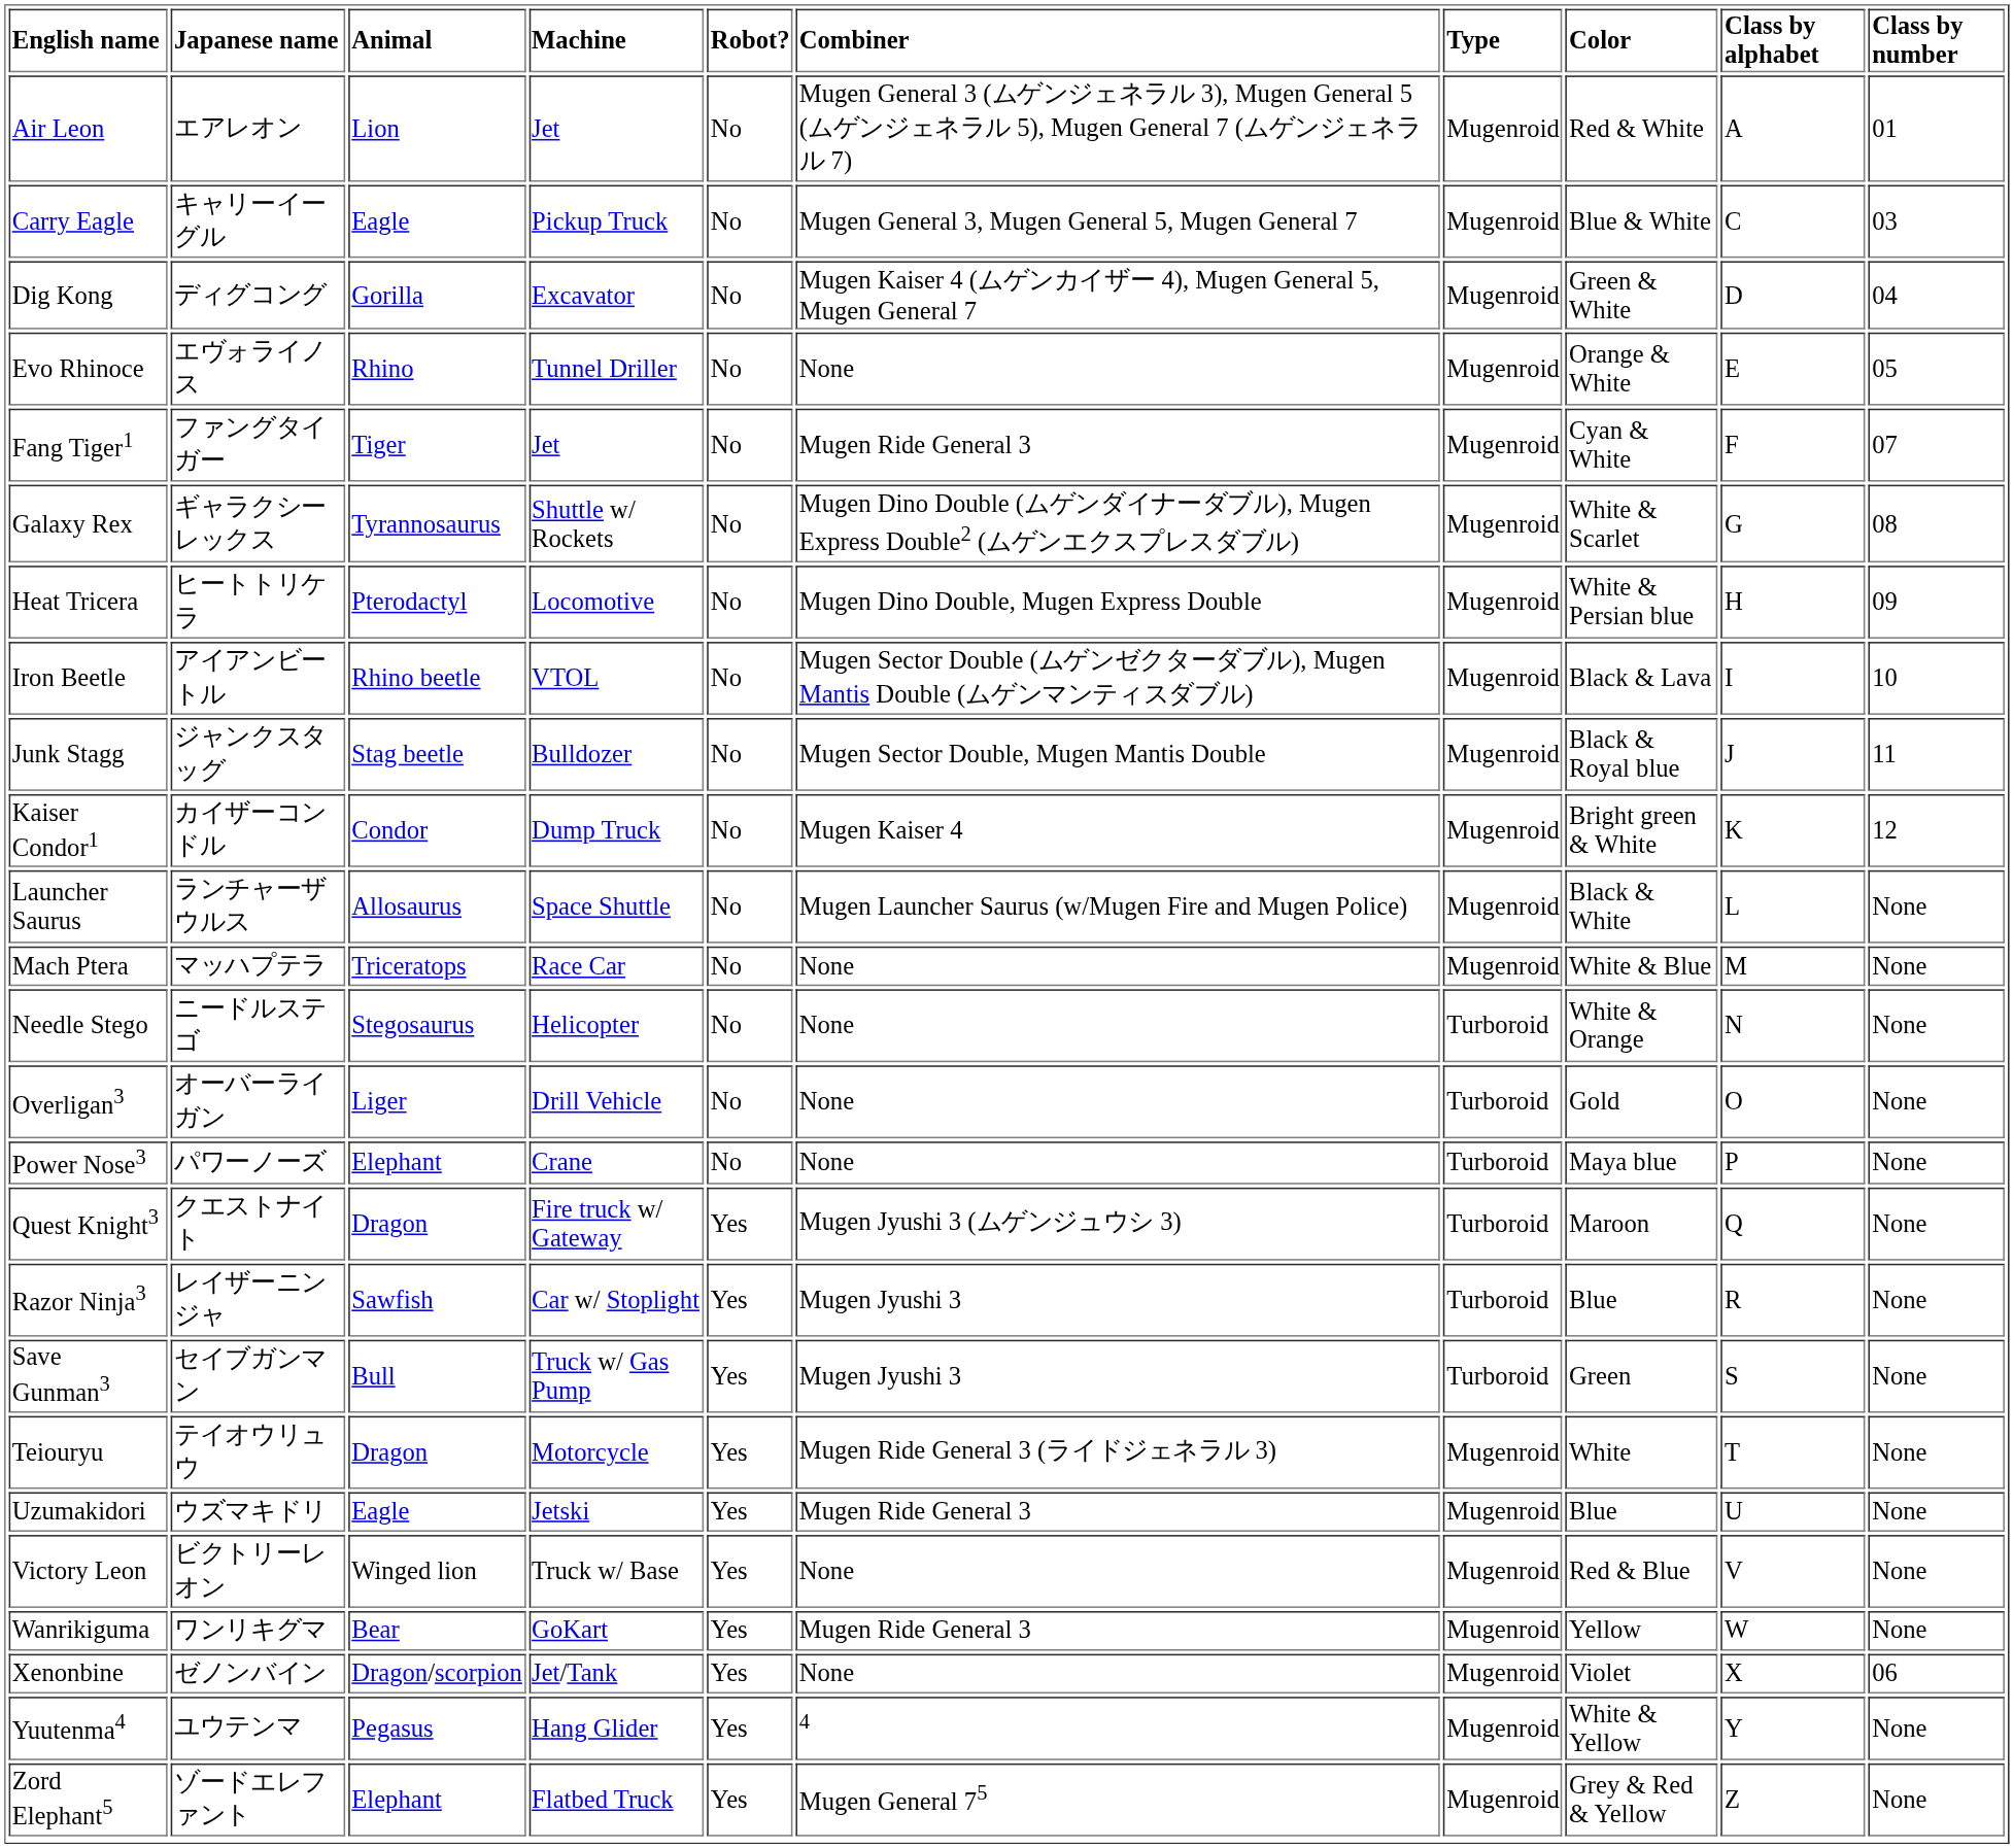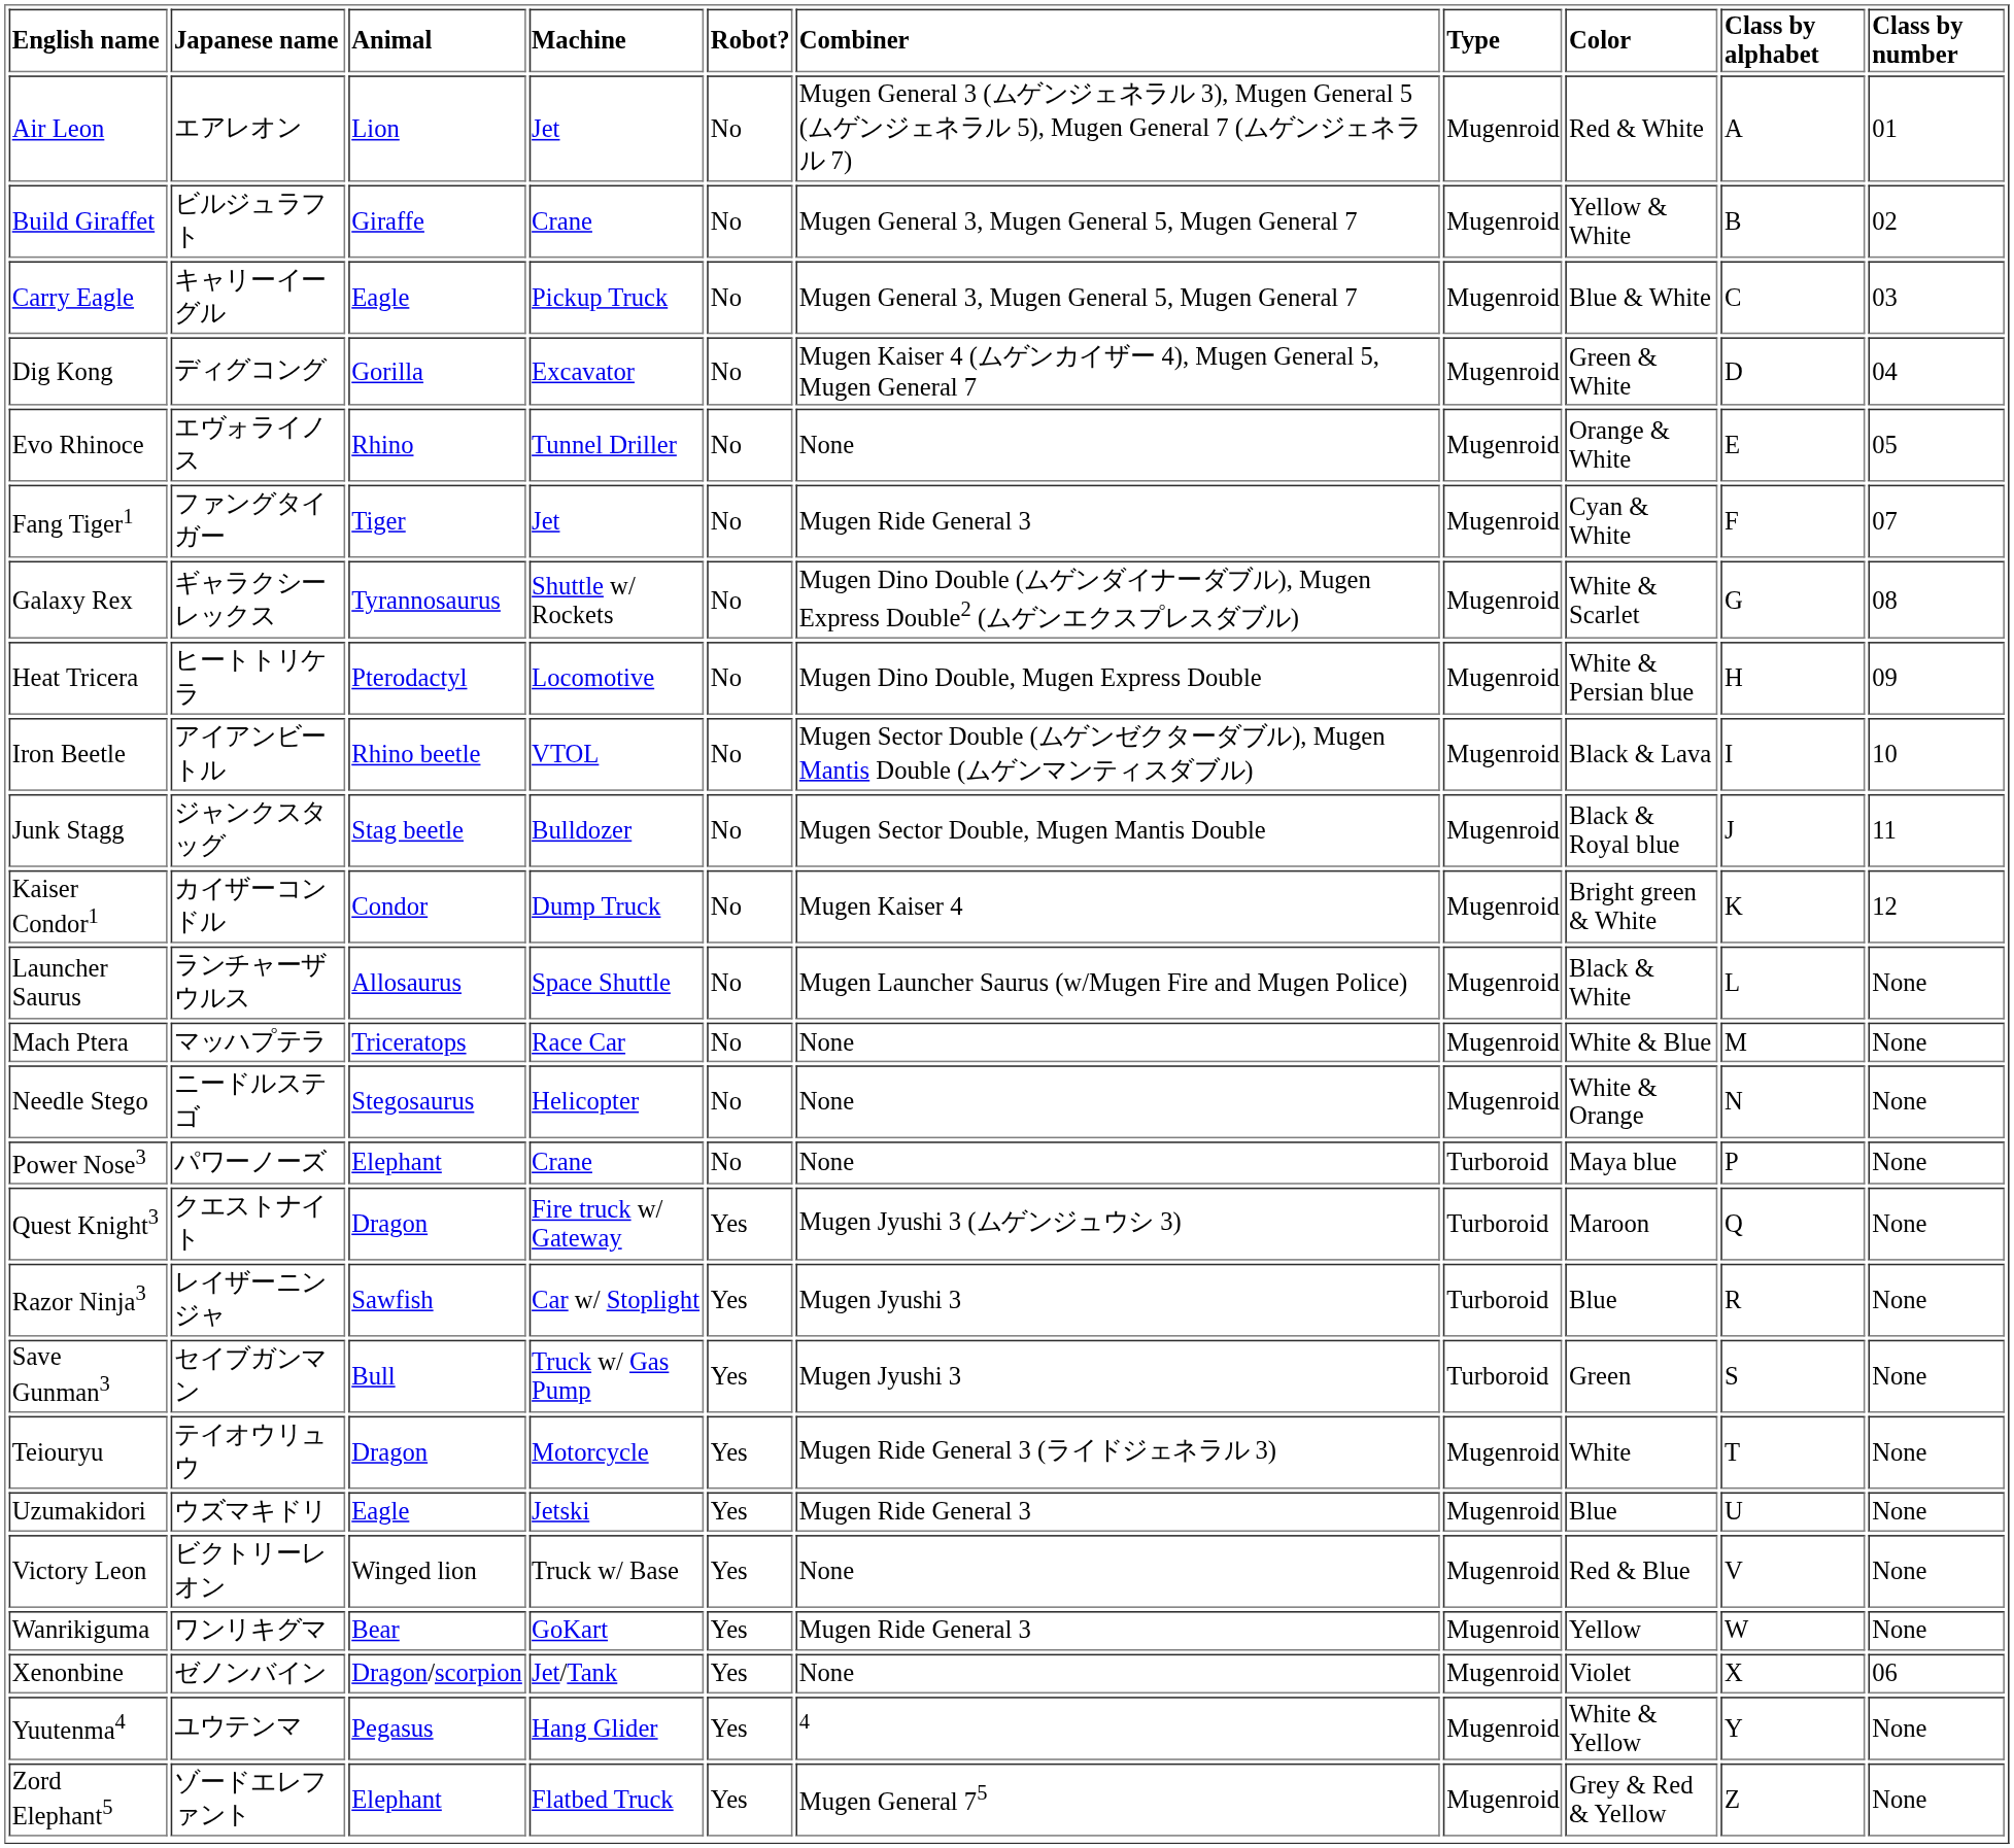 <table border=1>
 <tr>
 <td><strong>English name</strong></td>
 <td><strong>Japanese name</strong></td>
 <td><strong>Animal</strong></td>
 <td><strong>Machine</strong></td>
 <td><strong>Robot?</strong></td>
 <td><strong>Combiner</strong></td>
 <td><strong>Type</strong></td>
 <td><strong>Color</strong></td>
 <td><strong>Class by alphabet</strong></td>
 <td><strong>Class by number</strong></td>
 </tr>
 <tr>
 <td><a href='#'>Air Leon</a></td>
 <td>エアレオン</td>
 <td><a href='#'>Lion</a></td>
 <td><a href='#'>Jet</a></td>
 <td>No</td>
 <td>Mugen General 3 (ムゲンジェネラル 3), Mugen General 5 (ムゲンジェネラル 5), Mugen General 7 (ムゲンジェネラル 7)</td>
 <td>Mugenroid</td>
 <td>Red & White</td>
 <td>A</td>
 <td>01</td>
+</tr>
+<tr>
+<td><a href='#'>Build Giraffet</a></td>
+<td>ビルジュラフト</td>
+<td><a href='#'>Giraffe</a></td>
+<td><a href='#'>Crane</a></td>
+<td>No</td>
+<td>Mugen General 3, Mugen General 5, Mugen General 7</td>
+<td>Mugenroid</td>
+<td>Yellow & White</td>
+<td>B</td>
+<td>02</td>
 </tr>
 <tr>
 <td><a href='#'>Carry Eagle</a></td>
 <td>キャリーイーグル</td>
 <td><a href='#'>Eagle</a></td>
 <td><a href='#'>Pickup Truck</a></td>
 <td>No</td>
 <td>Mugen General 3, Mugen General 5, Mugen General 7</td>
 <td>Mugenroid</td>
 <td>Blue & White</td>
 <td>C</td>
 <td>03</td>
 </tr>
 <tr>
 <td>Dig Kong</td>
 <td>ディグコング</td>
 <td><a href='#'>Gorilla</a></td>
 <td><a href='#'>Excavator</a></td>
 <td>No</td>
 <td>Mugen Kaiser 4 (ムゲンカイザー 4), Mugen General 5, Mugen General 7</td>
 <td>Mugenroid</td>
 <td>Green & White</td>
 <td>D</td>
 <td>04</td>
 </tr>
 <tr>
 <td>Evo Rhinoce</td>
 <td>エヴォライノス</td>
 <td><a href='#'>Rhino</a></td>
 <td><a href='#'>Tunnel Driller</a></td>
 <td>No</td>
 <td>None</td>
 <td>Mugenroid</td>
 <td>Orange & White</td>
 <td>E</td>
 <td>05</td>
 </tr>
 <tr>
 <td>Fang Tiger<sup>1</sup></td>
 <td>ファングタイガー</td>
 <td><a href='#'>Tiger</a></td>
 <td><a href='#'>Jet</a></td>
 <td>No</td>
 <td>Mugen Ride General 3</td>
 <td>Mugenroid</td>
 <td>Cyan & White</td>
 <td>F</td>
 <td>07</td>
 </tr>
 <tr>
 <td>Galaxy Rex</td>
 <td>ギャラクシーレックス</td>
 <td><a href='#'>Tyrannosaurus</a></td>
 <td><a href='#'>Shuttle</a> w/ Rockets</td>
 <td>No</td>
 <td>Mugen Dino Double (ムゲンダイナーダブル), Mugen Express Double<sup>2</sup> (ムゲンエクスプレスダブル)</td>
 <td>Mugenroid</td>
 <td>White & Scarlet</td>
 <td>G</td>
 <td>08</td>
 </tr>
 <tr>
 <td>Heat Tricera</td>
 <td>ヒートトリケラ</td>
 <td><a href='#'>Pterodactyl</a></td>
 <td><a href='#'>Locomotive</a></td>
 <td>No</td>
 <td>Mugen Dino Double, Mugen Express Double</td>
 <td>Mugenroid</td>
 <td>White & Persian blue</td>
 <td>H</td>
 <td>09</td>
 </tr>
 <tr>
 <td>Iron Beetle</td>
 <td>アイアンビートル</td>
 <td><a href='#'>Rhino beetle</a></td>
 <td><a href='#'>VTOL</a></td>
 <td>No</td>
 <td>Mugen Sector Double (ムゲンゼクターダブル), Mugen <a href='#'>Mantis</a> Double (ムゲンマンティスダブル)</td>
 <td>Mugenroid</td>
 <td>Black & Lava</td>
 <td>I</td>
 <td>10</td>
 </tr>
 <tr>
 <td>Junk Stagg</td>
 <td>ジャンクスタッグ</td>
 <td><a href='#'>Stag beetle</a></td>
 <td><a href='#'>Bulldozer</a></td>
 <td>No</td>
 <td>Mugen Sector Double, Mugen Mantis Double</td>
 <td>Mugenroid</td>
 <td>Black & Royal blue</td>
 <td>J</td>
 <td>11</td>
 </tr>
 <tr>
 <td>Kaiser Condor<sup>1</sup></td>
 <td>カイザーコンドル</td>
 <td><a href='#'>Condor</a></td>
 <td><a href='#'>Dump Truck</a></td>
 <td>No</td>
 <td>Mugen Kaiser 4</td>
 <td>Mugenroid</td>
 <td>Bright green & White</td>
 <td>K</td>
 <td>12</td>
 </tr>
 <tr>
 <td>Launcher Saurus</td>
 <td>ランチャーザウルス</td>
 <td><a href='#'>Allosaurus</a></td>
 <td><a href='#'>Space Shuttle</a></td>
 <td>No</td>
 <td>Mugen Launcher Saurus (w/Mugen Fire and Mugen Police)</td>
 <td>Mugenroid</td>
 <td>Black & White</td>
 <td>L</td>
 <td>None</td>
 </tr>
 <tr>
 <td>Mach Ptera</td>
 <td>マッハプテラ</td>
 <td><a href='#'>Triceratops</a></td>
 <td><a href='#'>Race Car</a></td>
 <td>No</td>
 <td>None</td>
 <td>Mugenroid</td>
 <td>White & Blue</td>
 <td>M</td>
 <td>None</td>
 </tr>
 <tr>
 <td>Needle Stego</td>
 <td>ニードルステゴ</td>
 <td><a href='#'>Stegosaurus</a></td>
 <td><a href='#'>Helicopter</a></td>
 <td>No</td>
 <td>None</td>
-<td>Turboroid</td>
+<td>Mugenroid</td>
 <td>White & Orange</td>
 <td>N</td>
-<td>None</td>
-</tr>
-<tr>
-<td>Overligan<sup>3</sup></td>
-<td>オーバーライガン</td>
-<td><a href='#'>Liger</a></td>
-<td><a href='#'>Drill Vehicle</a></td>
-<td>No</td>
-<td>None</td>
-<td>Turboroid</td>
-<td>Gold</td>
-<td>O</td>
 <td>None</td>
 </tr>
 <tr>
 <td>Power Nose<sup>3</sup></td>
 <td>パワーノーズ</td>
 <td><a href='#'>Elephant</a></td>
 <td><a href='#'>Crane</a></td>
 <td>No</td>
 <td>None</td>
 <td>Turboroid</td>
 <td>Maya blue</td>
 <td>P</td>
 <td>None</td>
 </tr>
 <tr>
 <td>Quest Knight<sup>3</sup></td>
 <td>クエストナイト</td>
 <td><a href='#'>Dragon</a></td>
 <td><a href='#'>Fire truck</a> w/ <a href='#'>Gateway</a></td>
 <td>Yes</td>
 <td>Mugen Jyushi 3 (ムゲンジュウシ 3)</td>
 <td>Turboroid</td>
 <td>Maroon</td>
 <td>Q</td>
 <td>None</td>
 </tr>
 <tr>
 <td>Razor Ninja<sup>3</sup></td>
 <td>レイザーニンジャ</td>
 <td><a href='#'>Sawfish</a></td>
 <td><a href='#'>Car</a> w/ <a href='#'>Stoplight</a></td>
 <td>Yes</td>
 <td>Mugen Jyushi 3</td>
 <td>Turboroid</td>
 <td>Blue</td>
 <td>R</td>
 <td>None</td>
 </tr>
 <tr>
 <td>Save Gunman<sup>3</sup></td>
 <td>セイブガンマン</td>
 <td><a href='#'>Bull</a></td>
 <td><a href='#'>Truck</a> w/ <a href='#'>Gas Pump</a></td>
 <td>Yes</td>
 <td>Mugen Jyushi 3</td>
 <td>Turboroid</td>
 <td>Green</td>
 <td>S</td>
 <td>None</td>
 </tr>
 <tr>
 <td>Teiouryu</td>
 <td>テイオウリュウ</td>
 <td><a href='#'>Dragon</a></td>
 <td><a href='#'>Motorcycle</a></td>
 <td>Yes</td>
 <td>Mugen Ride General 3 (ライドジェネラル 3)</td>
 <td>Mugenroid</td>
 <td>White</td>
 <td>T</td>
 <td>None</td>
 </tr>
 <tr>
 <td>Uzumakidori</td>
 <td>ウズマキドリ</td>
 <td><a href='#'>Eagle</a></td>
 <td><a href='#'>Jetski</a></td>
 <td>Yes</td>
 <td>Mugen Ride General 3</td>
 <td>Mugenroid</td>
 <td>Blue</td>
 <td>U</td>
 <td>None</td>
 </tr>
 <tr>
 <td>Victory Leon</td>
 <td>ビクトリーレオン</td>
 <td>Winged lion</td>
 <td>Truck w/ Base</td>
 <td>Yes</td>
 <td>None</td>
 <td>Mugenroid</td>
 <td>Red & Blue</td>
 <td>V</td>
 <td>None</td>
 </tr>
 <tr>
 <td>Wanrikiguma</td>
 <td>ワンリキグマ</td>
 <td><a href='#'>Bear</a></td>
 <td><a href='#'>GoKart</a></td>
 <td>Yes</td>
 <td>Mugen Ride General 3</td>
 <td>Mugenroid</td>
 <td>Yellow</td>
 <td>W</td>
 <td>None</td>
 </tr>
 <tr>
 <td>Xenonbine</td>
 <td>ゼノンバイン</td>
 <td><a href='#'>Dragon</a>/<a href='#'>scorpion</a></td>
 <td><a href='#'>Jet</a>/<a href='#'>Tank</a></td>
 <td>Yes</td>
 <td>None</td>
 <td>Mugenroid</td>
 <td>Violet</td>
 <td>X</td>
 <td>06</td>
 </tr>
 <tr>
 <td>Yuutenma<sup>4</sup></td>
 <td>ユウテンマ</td>
 <td><a href='#'>Pegasus</a></td>
 <td><a href='#'>Hang Glider</a></td>
 <td>Yes</td>
 <td><sup>4</sup></td>
 <td>Mugenroid</td>
 <td>White & Yellow</td>
 <td>Y</td>
 <td>None</td>
 </tr>
 <tr>
 <td>Zord Elephant<sup>5</sup></td>
 <td>ゾードエレファント</td>
 <td><a href='#'>Elephant</a></td>
 <td><a href='#'>Flatbed Truck</a></td>
 <td>Yes</td>
 <td>Mugen General 7<sup>5</sup></td>
 <td>Mugenroid</td>
 <td>Grey & Red & Yellow</td>
 <td>Z</td>
 <td>None</td>
 </tr>
 <tr>
 </tr>
 </table>
